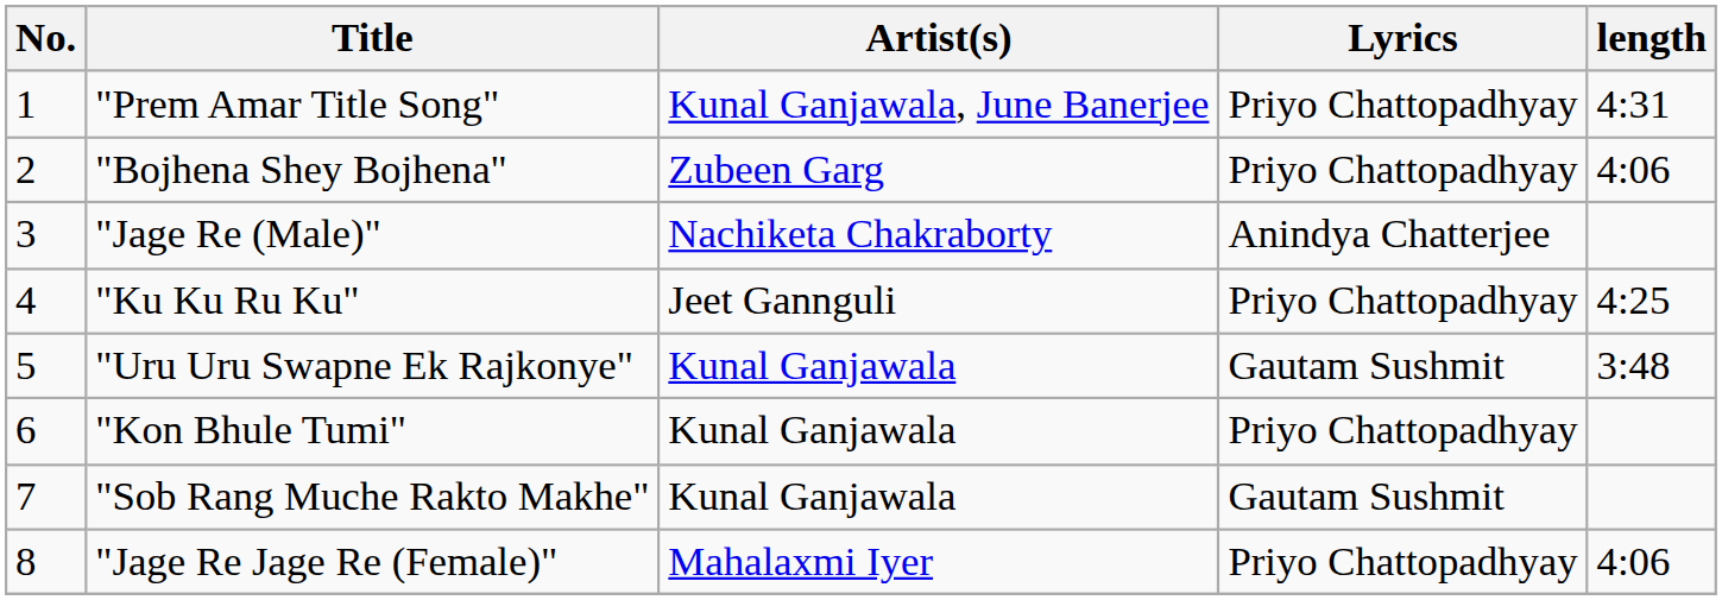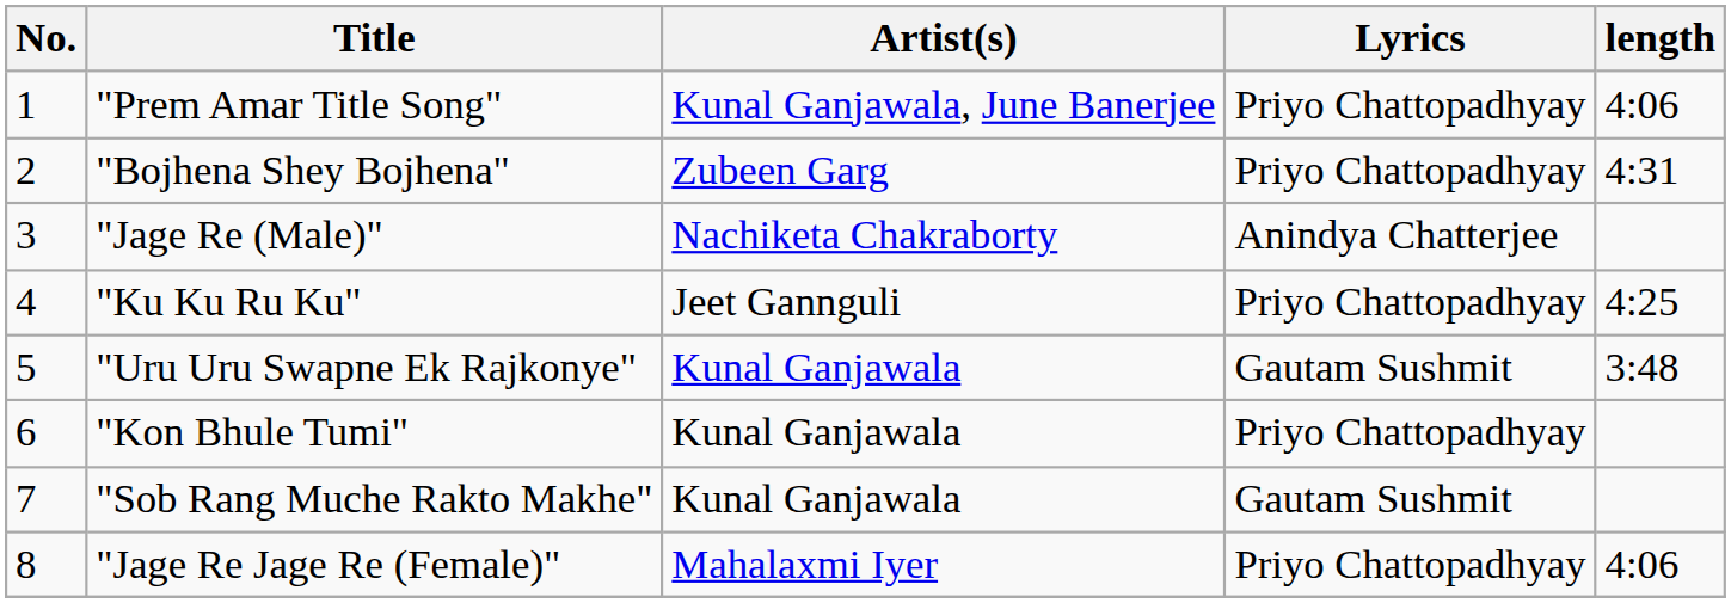 <table class="wikitable sortable">
 <tr>
 <th>No.</th>
 <th>Title</th>
 <th>Artist(s)</th>
 <th>Lyrics</th>
 <th>length</th>
 </tr>
 <tr>
 <td>1</td>
 <td>"Prem Amar Title Song"</td>
 <td><a href='#'>Kunal Ganjawala</a>, <a href='#'>June Banerjee</a></td>
 <td>Priyo Chattopadhyay</td>
-<td>4:31</td>
+<td>4:06</td>
 </tr>
 <tr>
 <td>2</td>
 <td>"Bojhena Shey Bojhena"</td>
 <td><a href='#'>Zubeen Garg</a></td>
 <td>Priyo Chattopadhyay</td>
-<td>4:06</td>
+<td>4:31</td>
 </tr>
 <tr>
 <td>3</td>
 <td>"Jage Re (Male)"</td>
 <td><a href='#'>Nachiketa Chakraborty</a></td>
 <td>Anindya Chatterjee</td>
 <td></td>
 </tr>
 <tr>
 <td>4</td>
 <td>"Ku Ku Ru Ku"</td>
 <td>Jeet Gannguli</td>
 <td>Priyo Chattopadhyay</td>
 <td>4:25</td>
 </tr>
 <tr>
 <td>5</td>
 <td>"Uru Uru Swapne Ek Rajkonye"</td>
 <td><a href='#'>Kunal Ganjawala</a></td>
 <td>Gautam Sushmit</td>
 <td>3:48</td>
 </tr>
 <tr>
 <td>6</td>
 <td>"Kon Bhule Tumi"</td>
 <td>Kunal Ganjawala</td>
 <td>Priyo Chattopadhyay</td>
 <td></td>
 </tr>
 <tr>
 <td>7</td>
 <td>"Sob Rang Muche Rakto Makhe"</td>
 <td>Kunal Ganjawala</td>
 <td>Gautam Sushmit</td>
 <td></td>
 </tr>
 <tr>
 <td>8</td>
 <td>"Jage Re Jage Re (Female)"</td>
 <td><a href='#'>Mahalaxmi Iyer</a></td>
 <td>Priyo Chattopadhyay</td>
 <td>4:06</td>
 </tr>
 <tr>
 </tr>
 </table>
